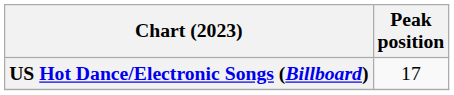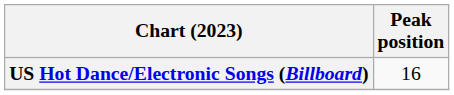 <table class="wikitable sortable plainrowheaders" style="text-align:center">
 <tr>
 <th scope="col">Chart (2023)</th>
 <th scope="col">Peak<br>position</th>
 </tr>
 <tr>
 <th scope="row">US <a href='#'>Hot Dance/Electronic Songs</a> (<em><a href='#'>Billboard</a></em>)</th>
-<td>17</td>
+<td>16</td>
 </tr>
 <tr>
 </tr>
 </table>
